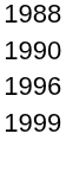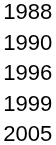 <table>
 <tr>
 <td>1988</td>
 <td></td>
 <td></td>
 <td></td>
 <td></td>
 </tr>
 <tr>
 <td>1990</td>
 <td></td>
 <td></td>
 <td></td>
 <td></td>
 </tr>
 <tr>
 <td>1996</td>
 <td></td>
 <td></td>
 <td></td>
 <td></td>
 </tr>
 <tr>
 <td>1999</td>
 <td></td>
 <td></td>
 <td></td>
 <td></td>
 </tr>
+<tr>
+<td>2005</td>
+<td></td>
+<td></td>
+<td></td>
+<td></td>
+</tr>
 </table>
